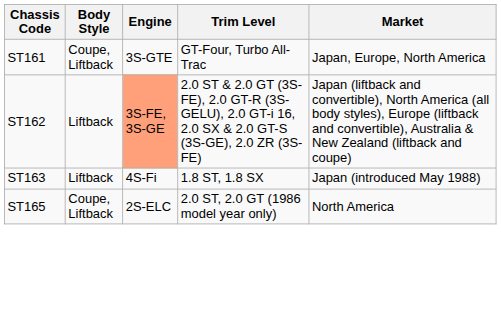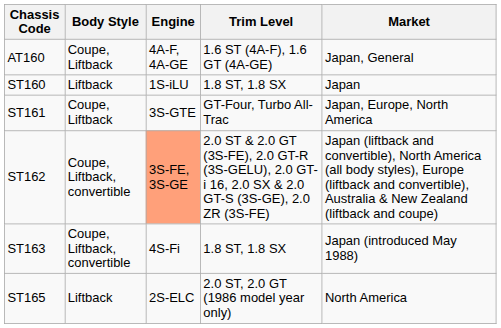 <table class="wikitable">
 <tr>
 <th>Chassis Code</th>
 <th>Body Style</th>
 <th>Engine</th>
 <th>Trim Level</th>
 <th>Market</th>
+</tr>
+<tr>
+<td>AT160</td>
+<td>Coupe, Liftback</td>
+<td>4A-F, 4A-GE</td>
+<td>1.6 ST (4A-F), 1.6 GT (4A-GE)</td>
+<td>Japan, General</td>
+</tr>
+<tr>
+<td>ST160</td>
+<td>Liftback</td>
+<td>1S-iLU</td>
+<td>1.8 ST, 1.8 SX</td>
+<td>Japan</td>
 </tr>
 <tr>
 <td>ST161</td>
 <td>Coupe, Liftback</td>
 <td>3S-GTE</td>
 <td>GT-Four, Turbo All-Trac</td>
 <td>Japan, Europe, North America</td>
 </tr>
 <tr>
 <td>ST162</td>
-<td>Liftback</td>
+<td>Coupe, Liftback, convertible</td>
 <td style="background: lightsalmon;">3S-FE, 3S-GE</td>
 <td>2.0 ST & 2.0 GT (3S-FE), 2.0 GT-R (3S-GELU), 2.0 GT-i 16, 2.0 SX & 2.0 GT-S (3S-GE), 2.0 ZR (3S-FE)</td>
 <td>Japan (liftback and convertible), North America (all body styles), Europe (liftback and convertible), Australia & New Zealand (liftback and coupe)</td>
 </tr>
 <tr>
 <td>ST163</td>
-<td>Liftback</td>
+<td>Coupe, Liftback, convertible</td>
 <td>4S-Fi</td>
 <td>1.8 ST, 1.8 SX</td>
 <td>Japan (introduced May 1988)</td>
 </tr>
 <tr>
 <td>ST165</td>
-<td>Coupe, Liftback</td>
+<td>Liftback</td>
 <td>2S-ELC</td>
 <td>2.0 ST, 2.0 GT (1986 model year only)</td>
 <td>North America</td>
 </tr>
 </table>
